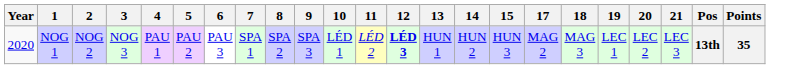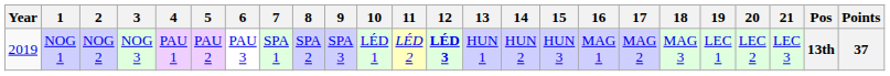 <table class="wikitable" style="text-align:center; font-size:85%">
 <tr>
 <th>Year</th>
 <th>1</th>
 <th>2</th>
 <th>3</th>
 <th>4</th>
 <th>5</th>
 <th>6</th>
 <th>7</th>
 <th>8</th>
 <th>9</th>
 <th>10</th>
 <th>11</th>
 <th>12</th>
 <th>13</th>
 <th>14</th>
 <th>15</th>
+<th>16</th>
 <th>17</th>
 <th>18</th>
 <th>19</th>
 <th>20</th>
 <th>21</th>
 <th>Pos</th>
 <th>Points</th>
 </tr>
 <tr>
-<td><a href='#'>2020</a></td>
+<td><a href='#'>2019</a></td>
 <td style="background:#CFCFFF;"><a href='#'>NOG<br>1</a><br></td>
 <td style="background:#CFCFFF;"><a href='#'>NOG<br>2</a><br></td>
 <td style="background:#DFFFDF;"><a href='#'>NOG<br>3</a><br></td>
 <td style="background:#EFCFFF;"><a href='#'>PAU<br>1</a><br></td>
 <td style="background:#EFCFFF;"><a href='#'>PAU<br>2</a><br></td>
 <td style="background:#FFFFFF;"><a href='#'>PAU<br>3</a><br></td>
 <td style="background:#DFFFDF;"><a href='#'>SPA<br>1</a><br></td>
 <td style="background:#CFCFFF;"><a href='#'>SPA<br>2</a><br></td>
 <td style="background:#CFCFFF;"><a href='#'>SPA<br>3</a><br></td>
 <td style="background:#DFFFDF;"><a href='#'>LÉD<br>1</a><br></td>
 <td style="background:#FFFFBF;"><em><a href='#'>LÉD<br>2</a></em><br></td>
 <td style="background:#DFFFDF;"><strong><a href='#'>LÉD<br>3</a><br></strong></td>
 <td style="background:#CFCFFF;"><a href='#'>HUN<br>1</a><br></td>
 <td style="background:#CFCFFF;"><a href='#'>HUN<br>2</a><br></td>
 <td style="background:#CFCFFF;"><a href='#'>HUN<br>3</a><br></td>
+<td style="background:#CFCFFF;"><a href='#'>MAG<br>1</a><br></td>
 <td style="background:#CFCFFF;"><a href='#'>MAG<br>2</a><br></td>
 <td style="background:#DFFFDF;"><a href='#'>MAG<br>3</a><br></td>
 <td style="background:#DFFFDF;"><a href='#'>LEC<br>1</a><br></td>
 <td style="background:#DFFFDF;"><a href='#'>LEC<br>2</a><br></td>
 <td style="background:#DFFFDF;"><a href='#'>LEC<br>3</a><br></td>
 <th>13th</th>
-<th>35</th>
+<th>37</th>
 </tr>
 </table>
